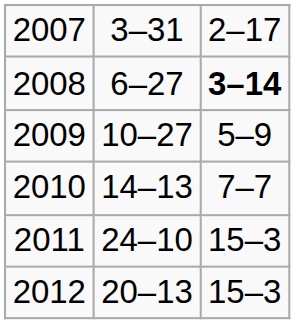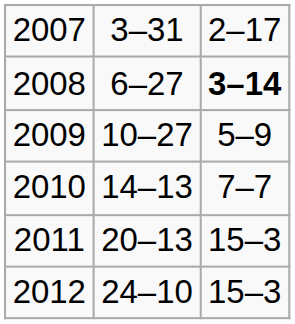 <table class="wikitable" style="text-align:center;">
 <tr>
 <td>2007</td>
 <td>3–31</td>
 <td>2–17</td>
 </tr>
 <tr>
 <td>2008</td>
 <td>6–27</td>
 <td><strong>3–14</strong></td>
 </tr>
 <tr>
 <td>2009</td>
 <td>10–27</td>
 <td>5–9</td>
 </tr>
 <tr>
 <td>2010</td>
 <td>14–13</td>
 <td>7–7</td>
 </tr>
 <tr>
 <td>2011</td>
-<td>24–10</td>
+<td>20–13</td>
 <td>15–3</td>
 </tr>
 <tr>
 <td>2012</td>
-<td>20–13</td>
+<td>24–10</td>
 <td>15–3</td>
 </tr>
 </table>
